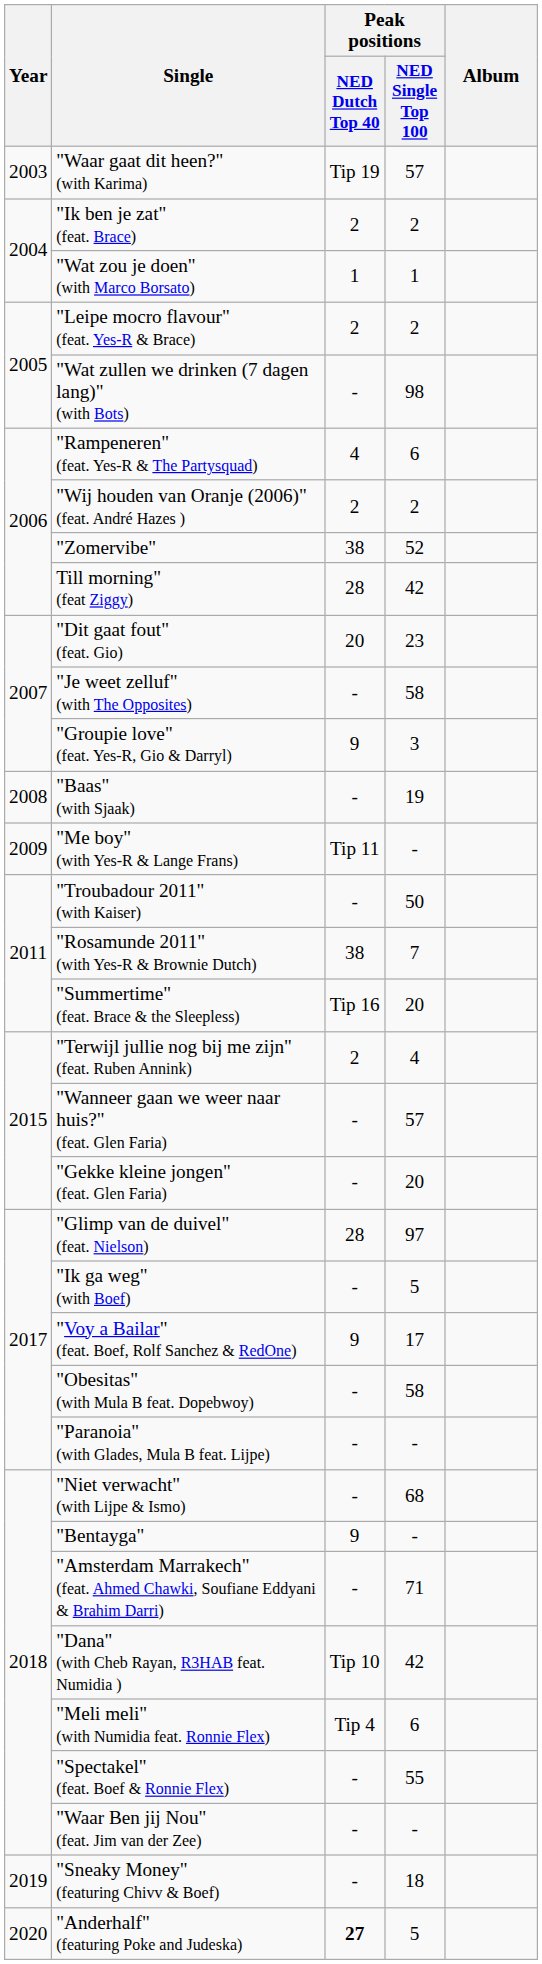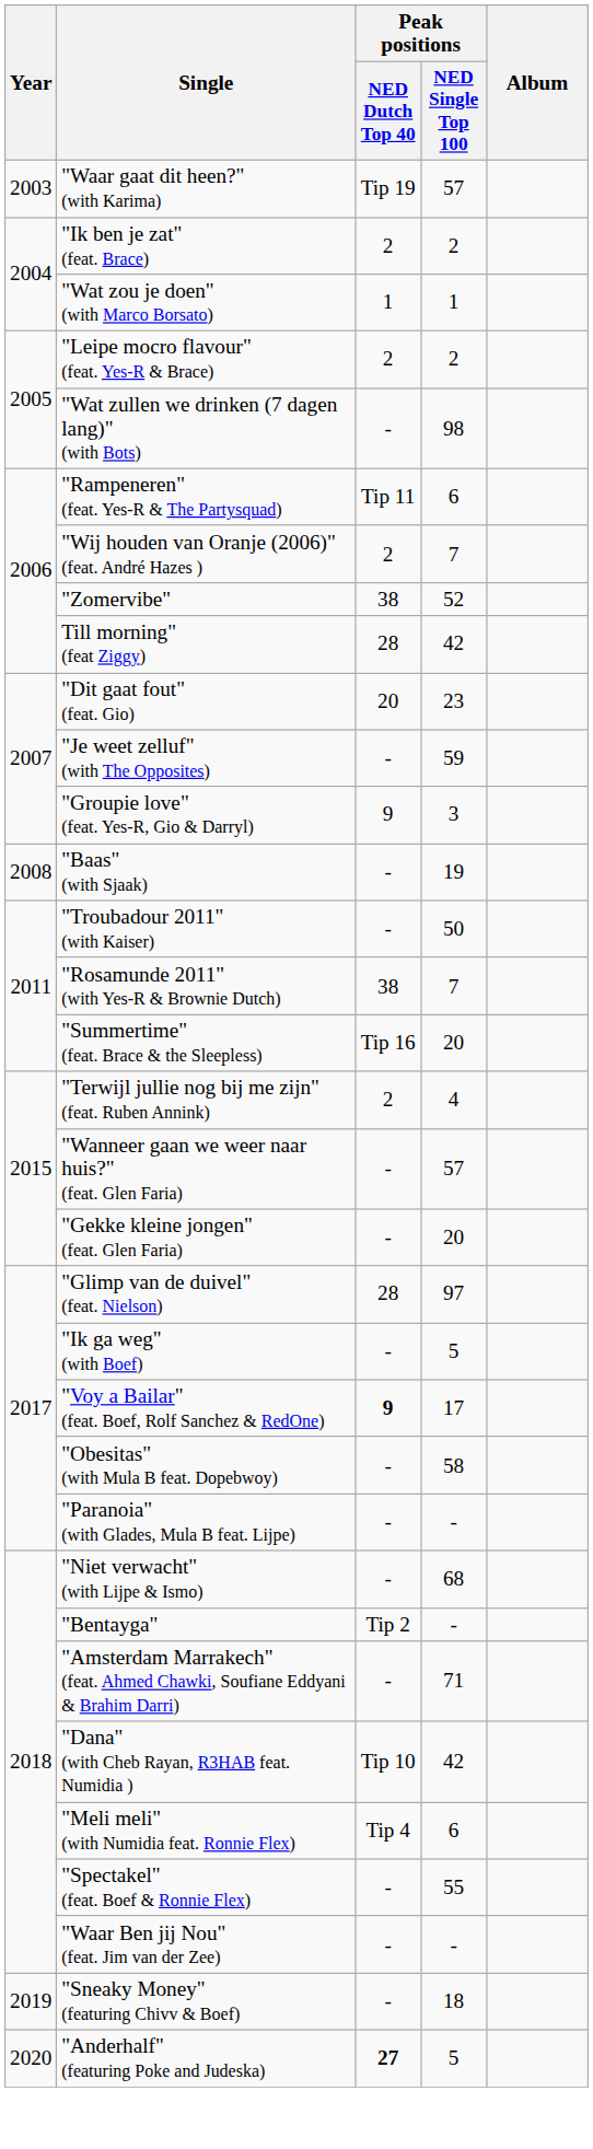 <table class="wikitable">
 <tr>
 <th rowspan="2" style="text-align:center; width:10px;">Year</th>
 <th rowspan="2" style="text-align:center; width:220px;">Single</th>
 <th style="text-align:center; width:20px;" colspan=2>Peak positions</th>
 <th rowspan="2" style="text-align:center; width:70px;">Album</th>
 </tr>
 <tr>
 <th scope="col" style="width:3em;font-size:90%;"><a href='#'>NED<br>Dutch <br>Top 40</a><br></th>
 <th scope="col" style="width:3em;font-size:90%;"><a href='#'>NED<br>Single <br>Top 100</a><br></th>
 </tr>
 <tr>
 <td style="text-align:center;">2003</td>
 <td>"Waar gaat dit heen?"<br><small>(with Karima)</small></td>
 <td style="text-align:center;">Tip 19</td>
 <td style="text-align:center;">57</td>
 <td style="text-align:center;"></td>
 </tr>
 <tr>
 <td style="text-align:center;" rowspan=2>2004</td>
 <td>"Ik ben je zat"<br><small>(feat. <a href='#'>Brace</a>)</small></td>
 <td style="text-align:center;">2</td>
 <td style="text-align:center;">2</td>
 <td style="text-align:center;"></td>
 </tr>
 <tr>
 <td>"Wat zou je doen"<br><small>(with <a href='#'>Marco Borsato</a>)</small></td>
 <td style="text-align:center;">1</td>
 <td style="text-align:center;">1</td>
 <td style="text-align:center;"></td>
 </tr>
 <tr>
 <td style="text-align:center;" rowspan=2>2005</td>
 <td>"Leipe mocro flavour"<br><small>(feat. <a href='#'>Yes-R</a> & Brace)</small></td>
 <td style="text-align:center;">2</td>
 <td style="text-align:center;">2</td>
 <td style="text-align:center;"></td>
 </tr>
 <tr>
 <td>"Wat zullen we drinken (7 dagen lang)"<br><small>(with <a href='#'>Bots</a>)</small></td>
 <td style="text-align:center;">-</td>
 <td style="text-align:center;">98</td>
 <td style="text-align:center;"></td>
 </tr>
 <tr>
 <td style="text-align:center;" rowspan=4>2006</td>
 <td>"Rampeneren"<br><small>(feat. Yes-R & <a href='#'>The Partysquad</a>)</small></td>
-<td style="text-align:center;">4</td>
+<td style="text-align:center;">Tip 11</td>
 <td style="text-align:center;">6</td>
 <td style="text-align:center;"></td>
 </tr>
 <tr>
 <td>"Wij houden van Oranje (2006)"<br><small>(feat. André Hazes )</small></td>
 <td style="text-align:center;">2</td>
-<td style="text-align:center;">2</td>
+<td style="text-align:center;">7</td>
 <td style="text-align:center;"></td>
 </tr>
 <tr>
 <td>"Zomervibe"</td>
 <td style="text-align:center;">38</td>
 <td style="text-align:center;">52</td>
 <td style="text-align:center;"></td>
 </tr>
 <tr>
 <td>Till morning"<br><small>(feat <a href='#'>Ziggy</a>)</small></td>
 <td style="text-align:center;">28</td>
 <td style="text-align:center;">42</td>
 <td style="text-align:center;"></td>
 </tr>
 <tr>
 <td style="text-align:center;" rowspan=3>2007</td>
 <td>"Dit gaat fout"<br><small>(feat. Gio)</small></td>
 <td style="text-align:center;">20</td>
 <td style="text-align:center;">23</td>
 <td style="text-align:center;"></td>
 </tr>
 <tr>
 <td>"Je weet zelluf"<br><small>(with <a href='#'>The Opposites</a>)</small></td>
 <td style="text-align:center;">-</td>
-<td style="text-align:center;">58</td>
+<td style="text-align:center;">59</td>
 <td style="text-align:center;"></td>
 </tr>
 <tr>
 <td>"Groupie love"<br><small>(feat. Yes-R, Gio & Darryl)</small></td>
 <td style="text-align:center;">9</td>
 <td style="text-align:center;">3</td>
 <td style="text-align:center;"></td>
 </tr>
 <tr>
 <td style="text-align:center;">2008</td>
 <td>"Baas"<br><small>(with Sjaak)</small></td>
 <td style="text-align:center;">-</td>
 <td style="text-align:center;">19</td>
-<td style="text-align:center;"></td>
-</tr>
-<tr>
-<td style="text-align:center;">2009</td>
-<td>"Me boy"<br><small>(with Yes-R & Lange Frans)</small></td>
-<td style="text-align:center;">Tip 11</td>
-<td style="text-align:center;">-</td>
 <td style="text-align:center;"></td>
 </tr>
 <tr>
 <td style="text-align:center;" rowspan=3>2011</td>
 <td>"Troubadour 2011"<br><small>(with Kaiser)</small></td>
 <td style="text-align:center;">-</td>
 <td style="text-align:center;">50</td>
 <td style="text-align:center;"></td>
 </tr>
 <tr>
 <td>"Rosamunde 2011"<br><small>(with Yes-R & Brownie Dutch)</small></td>
 <td style="text-align:center;">38</td>
 <td style="text-align:center;">7</td>
 <td style="text-align:center;"></td>
 </tr>
 <tr>
 <td>"Summertime"<br><small>(feat. Brace & the Sleepless)</small></td>
 <td style="text-align:center;">Tip 16</td>
 <td style="text-align:center;">20</td>
 <td style="text-align:center;"></td>
 </tr>
 <tr>
 <td style="text-align:center;" rowspan=3>2015</td>
 <td>"Terwijl jullie nog bij me zijn"<br><small>(feat. Ruben Annink)</small></td>
 <td style="text-align:center;">2</td>
 <td style="text-align:center;">4</td>
 <td style="text-align:center;"></td>
 </tr>
 <tr>
 <td>"Wanneer gaan we weer naar huis?"<br><small>(feat. Glen Faria)</small></td>
 <td style="text-align:center;">-</td>
 <td style="text-align:center;">57</td>
 <td style="text-align:center;"></td>
 </tr>
 <tr>
 <td>"Gekke kleine jongen"<br><small>(feat. Glen Faria)</small></td>
 <td style="text-align:center;">-</td>
 <td style="text-align:center;">20</td>
 <td style="text-align:center;"></td>
 </tr>
 <tr>
 <td style="text-align:center;" rowspan=5>2017</td>
 <td>"Glimp van de duivel"<br><small>(feat. <a href='#'>Nielson</a>)</small></td>
 <td style="text-align:center;">28</td>
 <td style="text-align:center;">97</td>
 <td style="text-align:center;"></td>
 </tr>
 <tr>
 <td>"Ik ga weg"<br><small>(with <a href='#'>Boef</a>)</small></td>
 <td style="text-align:center;">-</td>
 <td style="text-align:center;">5</td>
 <td style="text-align:center;"></td>
 </tr>
 <tr>
 <td>"<a href='#'>Voy a Bailar</a>"<br><small>(feat. Boef, Rolf Sanchez & <a href='#'>RedOne</a>)</small></td>
-<td style="text-align:center;">9</td>
+<td style="text-align:center;"><strong>9</strong></td>
 <td style="text-align:center;">17</td>
 <td style="text-align:center;"></td>
 </tr>
 <tr>
 <td>"Obesitas"<br><small>(with Mula B feat. Dopebwoy)</small></td>
 <td style="text-align:center;">-</td>
 <td style="text-align:center;">58</td>
 <td style="text-align:center;"></td>
 </tr>
 <tr>
 <td>"Paranoia"<br><small>(with Glades, Mula B feat. Lijpe)</small></td>
 <td style="text-align:center;">-</td>
 <td style="text-align:center;">-</td>
 <td style="text-align:center;"></td>
 </tr>
 <tr>
 <td style="text-align:center;" rowspan=7>2018</td>
 <td>"Niet verwacht"<br><small>(with Lijpe & Ismo)</small></td>
 <td style="text-align:center;">-</td>
 <td style="text-align:center;">68</td>
 <td style="text-align:center;"></td>
 </tr>
 <tr>
 <td>"Bentayga"</td>
-<td style="text-align:center;">9</td>
+<td style="text-align:center;">Tip 2</td>
 <td style="text-align:center;">-</td>
 <td style="text-align:center;"></td>
 </tr>
 <tr>
 <td>"Amsterdam Marrakech"<br><small>(feat. <a href='#'>Ahmed Chawki</a>, Soufiane Eddyani & <a href='#'>Brahim Darri</a>)</small></td>
 <td style="text-align:center;">-</td>
 <td style="text-align:center;">71</td>
 <td style="text-align:center;"></td>
 </tr>
 <tr>
 <td>"Dana"<br><small>(with Cheb Rayan, <a href='#'>R3HAB</a> feat. Numidia )</small></td>
 <td style="text-align:center;">Tip 10</td>
 <td style="text-align:center;">42</td>
 <td style="text-align:center;"></td>
 </tr>
 <tr>
 <td>"Meli meli"<br><small>(with Numidia feat. <a href='#'>Ronnie Flex</a>)</small></td>
 <td style="text-align:center;">Tip 4</td>
 <td style="text-align:center;">6</td>
 <td style="text-align:center;"></td>
 </tr>
 <tr>
 <td>"Spectakel"<br><small>(feat. Boef & <a href='#'>Ronnie Flex</a>)</small></td>
 <td style="text-align:center;">-</td>
 <td style="text-align:center;">55</td>
 <td style="text-align:center;"></td>
 </tr>
 <tr>
 <td>"Waar Ben jij Nou"<br><small>(feat. Jim van der Zee)</small></td>
 <td style="text-align:center;">-</td>
 <td style="text-align:center;">-</td>
 <td style="text-align:center;"></td>
 </tr>
 <tr>
 <td style="text-align:center;">2019</td>
 <td>"Sneaky Money"<br><small>(featuring Chivv & Boef)</small></td>
 <td style="text-align:center;">-</td>
 <td style="text-align:center;">18</td>
 <td style="text-align:center;"></td>
 </tr>
 <tr>
 <td style="text-align:center;">2020</td>
 <td>"Anderhalf"<br><small>(featuring Poke and Judeska)</small></td>
 <td style="text-align:center;"><strong>27<br></strong></td>
 <td style="text-align:center;">5</td>
 <td style="text-align:center;"></td>
 </tr>
 </table>
